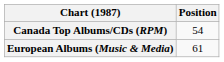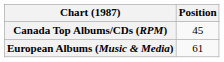 <table class="wikitable plainrowheaders" style="text-align:center">
 <tr>
 <th scope="col">Chart (1987)</th>
 <th scope="col">Position</th>
 </tr>
 <tr>
 <th scope="row">Canada Top Albums/CDs (<em>RPM</em>)</th>
-<td>54</td>
+<td>45</td>
 </tr>
 <tr>
 <th scope="row">European Albums (<em>Music & Media</em>)</th>
 <td>61</td>
 </tr>
 </table>
